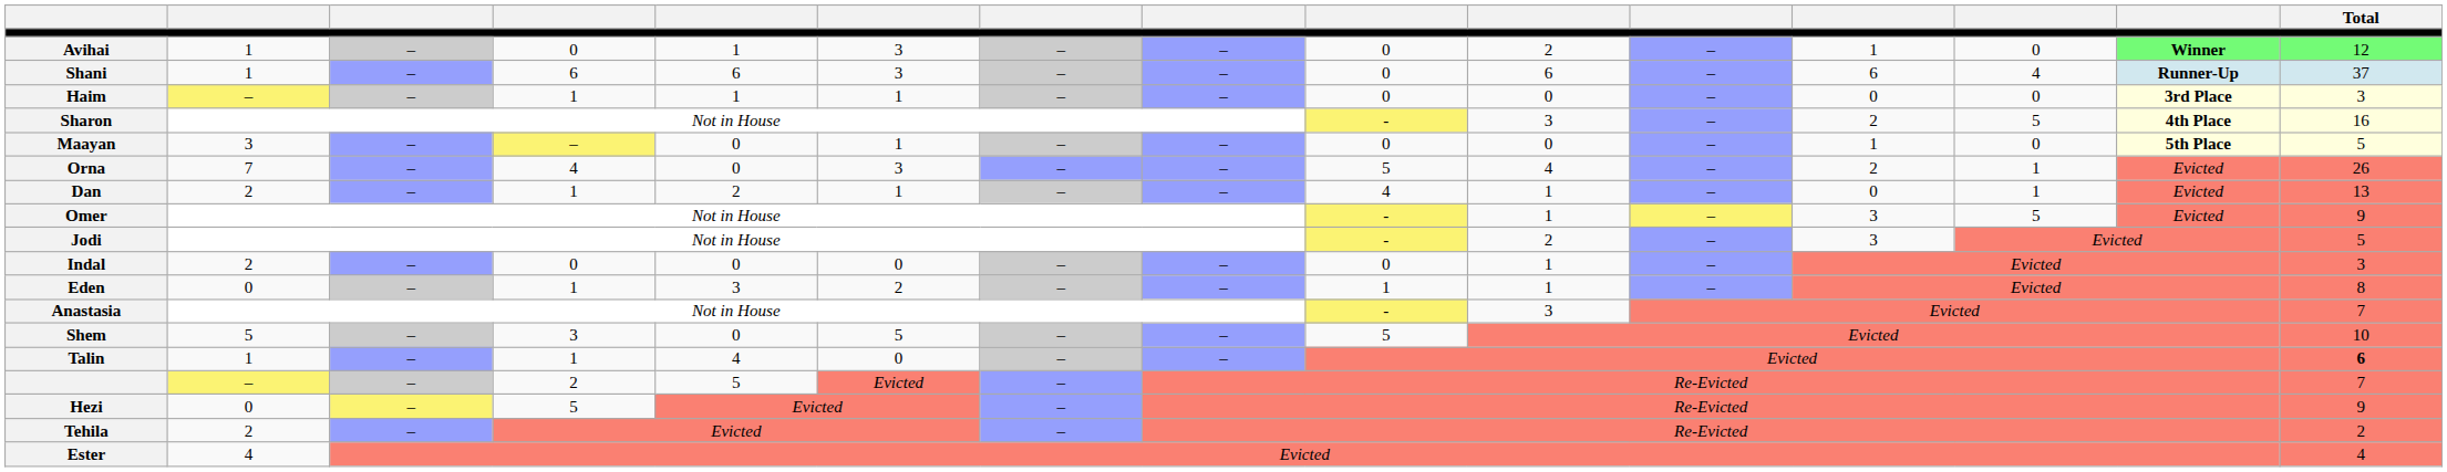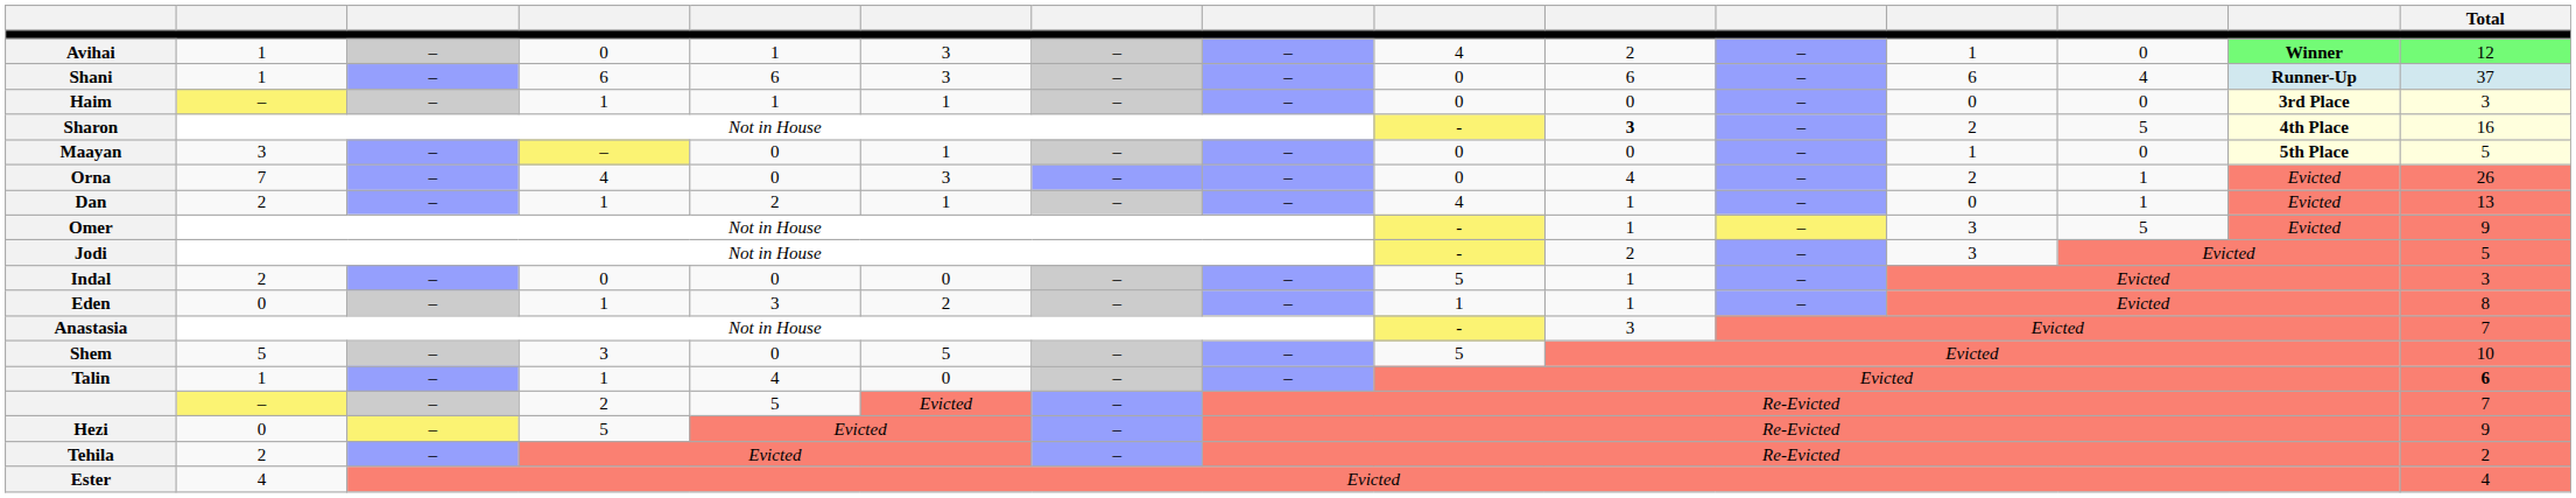 <table class="wikitable" style="text-align:center; width:100%; font-size:85%; line-height:13px">
 <tr>
 <th style="width: 5%;"></th>
 <th style="width: 5%;"></th>
 <th style="width: 5%;"></th>
 <th style="width: 5%;"></th>
 <th style="width: 5%;"></th>
 <th style="width: 5%;"></th>
 <th style="width: 5%;"></th>
 <th style="width: 5%;"></th>
 <th style="width: 5%;"></th>
 <th style="width: 5%;"></th>
 <th style="width: 5%;"></th>
 <th style="width: 5%;"></th>
 <th style="width: 5%;"></th>
 <th style="width: 5%;"></th>
 <th style="width: 5%;">Total</th>
 </tr>
 <tr>
 <td colspan="15" style="background-color: black;"></td>
 </tr>
 <tr>
 <th>Avihai</th>
 <td>1</td>
 <td bgcolor="CCCCCC">–</td>
 <td>0</td>
 <td>1</td>
 <td>3</td>
 <td bgcolor="CCCCCC">–</td>
 <td bgcolor="959ffd">–</td>
-<td>0</td>
+<td>4</td>
 <td>2</td>
 <td bgcolor="959ffd">–</td>
 <td>1</td>
 <td>0</td>
 <td bgcolor="73FB76"><strong>Winner</strong></td>
 <td bgcolor="73FB76">12</td>
 </tr>
 <tr>
 <th>Shani</th>
 <td>1</td>
 <td bgcolor="959ffd">–</td>
 <td>6</td>
 <td>6</td>
 <td>3</td>
 <td bgcolor="CCCCCC">–</td>
 <td bgcolor="959ffd">–</td>
 <td>0</td>
 <td>6</td>
 <td bgcolor="959ffd">–</td>
 <td>6</td>
 <td>4</td>
 <td bgcolor="D1E8EF"><strong>Runner-Up</strong></td>
 <td bgcolor="D1E8EF">37</td>
 </tr>
 <tr>
 <th>Haim</th>
 <td bgcolor="FBF373">–</td>
 <td bgcolor="CCCCCC">–</td>
 <td>1</td>
 <td>1</td>
 <td>1</td>
 <td bgcolor="CCCCCC">–</td>
 <td bgcolor="959ffd">–</td>
 <td>0</td>
 <td>0</td>
 <td bgcolor="959ffd">–</td>
 <td>0</td>
 <td>0</td>
 <td bgcolor="FFFFDD"><strong>3rd Place</strong></td>
 <td bgcolor="FFFFDD">3</td>
 </tr>
 <tr>
 <th>Sharon</th>
 <td colspan="7" bgcolor="white"><em>Not in House</em></td>
 <td bgcolor="FBF373">-</td>
-<td>3</td>
+<td><strong>3</strong></td>
 <td bgcolor="959ffd">–</td>
 <td>2</td>
 <td>5</td>
 <td bgcolor="FFFFDD"><strong>4th Place</strong></td>
 <td bgcolor="FFFFDD">16</td>
 </tr>
 <tr>
 <th>Maayan</th>
 <td>3</td>
 <td bgcolor="959ffd">–</td>
 <td bgcolor="FBF373">–</td>
 <td>0</td>
 <td>1</td>
 <td bgcolor="CCCCCC">–</td>
 <td bgcolor="959ffd">–</td>
 <td>0</td>
 <td>0</td>
 <td bgcolor="959ffd">–</td>
 <td>1</td>
 <td>0</td>
 <td bgcolor="FFFFDD"><strong>5th Place</strong></td>
 <td bgcolor="FFFFDD">5</td>
 </tr>
 <tr>
 <th>Orna</th>
 <td>7</td>
 <td bgcolor="959ffd">–</td>
 <td>4</td>
 <td>0</td>
 <td>3</td>
 <td bgcolor="959ffd">–</td>
 <td bgcolor="959ffd">–</td>
-<td>5</td>
+<td>0</td>
 <td>4</td>
 <td bgcolor="959ffd">–</td>
 <td>2</td>
 <td>1</td>
 <td style="background:#FA8072"><em>Evicted</em></td>
 <td style="background:#FA8072">26</td>
 </tr>
 <tr>
 <th>Dan</th>
 <td>2</td>
 <td bgcolor="959ffd">–</td>
 <td>1</td>
 <td>2</td>
 <td>1</td>
 <td bgcolor="CCCCCC">–</td>
 <td bgcolor="959ffd">–</td>
 <td>4</td>
 <td>1</td>
 <td bgcolor="959ffd">–</td>
 <td>0</td>
 <td>1</td>
 <td style="background:#FA8072"><em>Evicted</em></td>
 <td style="background:#FA8072">13</td>
 </tr>
 <tr>
 <th>Omer</th>
 <td colspan="7" bgcolor="white"><em>Not in House</em></td>
 <td bgcolor="FBF373">-</td>
 <td>1</td>
 <td bgcolor="FBF373">–</td>
 <td>3</td>
 <td>5</td>
 <td style="background:#FA8072"><em>Evicted</em></td>
 <td style="background:#FA8072">9</td>
 </tr>
 <tr>
 <th>Jodi</th>
 <td colspan="7" bgcolor="white"><em>Not in House</em></td>
 <td bgcolor="FBF373">-</td>
 <td>2</td>
 <td bgcolor="959ffd">–</td>
 <td>3</td>
 <td colspan="2" style="background:#FA8072"><em>Evicted</em></td>
 <td style="background:#FA8072">5</td>
 </tr>
 <tr>
 <th>Indal</th>
 <td>2</td>
 <td bgcolor="959ffd">–</td>
 <td>0</td>
 <td>0</td>
 <td>0</td>
 <td bgcolor="CCCCCC">–</td>
 <td bgcolor="959ffd">–</td>
-<td>0</td>
+<td>5</td>
 <td>1</td>
 <td bgcolor="959ffd">–</td>
 <td colspan="3" style="background:#FA8072"><em>Evicted</em></td>
 <td style="background:#FA8072">3</td>
 </tr>
 <tr>
 <th>Eden</th>
 <td>0</td>
 <td bgcolor="CCCCCC">–</td>
 <td>1</td>
 <td>3</td>
 <td>2</td>
 <td bgcolor="CCCCCC">–</td>
 <td bgcolor="959ffd">–</td>
 <td>1</td>
 <td>1</td>
 <td bgcolor="959ffd">–</td>
 <td colspan="3" style="background:#FA8072"><em>Evicted</em></td>
 <td style="background:#FA8072">8</td>
 </tr>
 <tr>
 <th>Anastasia</th>
 <td colspan="7" bgcolor="white"><em>Not in House</em></td>
 <td bgcolor="FBF373">-</td>
 <td>3</td>
 <td colspan="4" style="background:#FA8072"><em>Evicted</em></td>
 <td style="background:#FA8072">7</td>
 </tr>
 <tr>
 <th>Shem</th>
 <td>5</td>
 <td bgcolor="CCCCCC">–</td>
 <td>3</td>
 <td>0</td>
 <td>5</td>
 <td bgcolor="CCCCCC">–</td>
 <td bgcolor="959ffd">–</td>
 <td>5</td>
 <td colspan="5" style="background:#FA8072"><em>Evicted</em></td>
 <td style="background:#FA8072">10</td>
 </tr>
 <tr>
 <th>Talin</th>
 <td>1</td>
 <td bgcolor="959ffd">–</td>
 <td>1</td>
 <td>4</td>
 <td>0</td>
 <td bgcolor="CCCCCC">–</td>
 <td bgcolor="959ffd">–</td>
 <td colspan="6" style="background:#FA8072"><em>Evicted</em></td>
 <td style="background:#FA8072"><strong>6</strong></td>
 </tr>
 <tr>
 <th></th>
 <td bgcolor="FBF373">–</td>
 <td bgcolor="CCCCCC">–</td>
 <td>2</td>
 <td>5</td>
 <td style="background:#FA8072"><em>Evicted</em></td>
 <td bgcolor="959ffd">–</td>
 <td colspan="7" style="background:#FA8072"><em>Re-Evicted</em></td>
 <td style="background:#FA8072">7</td>
 </tr>
 <tr>
 <th>Hezi</th>
 <td>0</td>
 <td bgcolor="FBF373">–</td>
 <td>5</td>
 <td colspan="2" style="background:#FA8072"><em>Evicted</em></td>
 <td bgcolor="959ffd">–</td>
 <td colspan="7" style="background:#FA8072"><em>Re-Evicted</em></td>
 <td style="background:#FA8072">9</td>
 </tr>
 <tr>
 <th>Tehila</th>
 <td>2</td>
 <td bgcolor="959ffd">–</td>
 <td colspan="3" style="background:#FA8072"><em>Evicted</em></td>
 <td bgcolor="959ffd">–</td>
 <td colspan="7" style="background:#FA8072"><em>Re-Evicted</em></td>
 <td style="background:#FA8072">2</td>
 </tr>
 <tr>
 <th>Ester</th>
 <td>4</td>
 <td colspan="12" style="background:#FA8072"><em>Evicted</em></td>
 <td style="background:#FA8072">4</td>
 </tr>
 </table>
